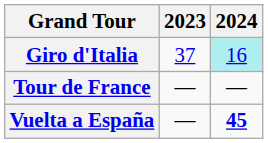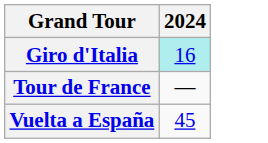 <table class="wikitable plainrowheaders">
 <tr>
 <th>Grand Tour</th>
-<th scope="col">2023</th>
 <th scope="col">2024</th>
 </tr>
 <tr style="text-align:center;">
 <th scope="row"> <a href='#'>Giro d'Italia</a></th>
-<td><a href='#'>37</a></td>
 <td style="background: paleturquoise;"><a href='#'>16</a></td>
 </tr>
 <tr style="text-align:center;">
 <th scope="row"> <a href='#'>Tour de France</a></th>
 <td>—</td>
-<td>—</td>
 </tr>
 <tr style="text-align:center;">
 <th scope="row"> <a href='#'>Vuelta a España</a></th>
-<td>—</td>
-<td><strong><a href='#'>45</a></strong></td>
+<td><a href='#'>45</a></td>
 </tr>
 </table>
